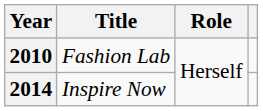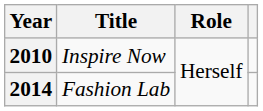 <table class="wikitable plainrowheaders">
 <tr>
 <th scope="col">Year</th>
 <th scope="col">Title</th>
 <th scope="col">Role</th>
 <th scope="col" class="unsortable"></th>
 </tr>
 <tr>
 <th scope="row">2010</th>
-<td><em>Fashion Lab</em></td>
+<td><em>Inspire Now</em></td>
 <td rowspan="2">Herself</td>
 <td style="text-align:center"></td>
 </tr>
 <tr>
 <th scope="row">2014</th>
-<td><em>Inspire Now</em></td>
+<td><em>Fashion Lab</em></td>
 <td style="text-align:center"></td>
 </tr>
 </table>
